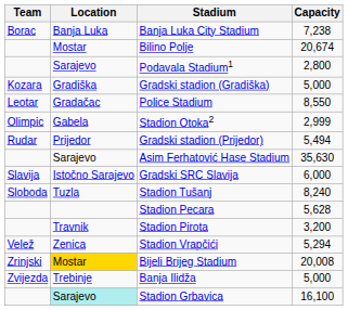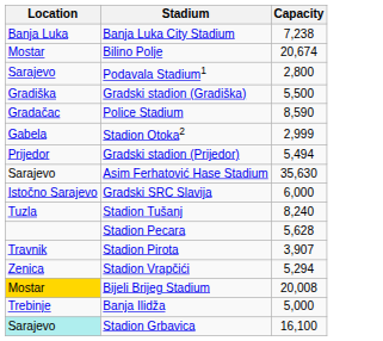 <table class="wikitable sortable">
 <tr>
-<th>Team</th>
 <th>Location</th>
 <th>Stadium</th>
 <th>Capacity</th>
 </tr>
 <tr>
-<td><a href='#'>Borac</a></td>
 <td><a href='#'>Banja Luka</a></td>
 <td><a href='#'>Banja Luka City Stadium</a></td>
 <td style="text-align:center;">7,238</td>
 </tr>
 <tr>
-<td></td>
 <td><a href='#'>Mostar</a></td>
 <td><a href='#'>Bilino Polje</a></td>
 <td style="text-align:center;">20,674</td>
 </tr>
 <tr>
-<td></td>
 <td><a href='#'>Sarajevo</a></td>
 <td><a href='#'>Podavala Stadium</a><sup>1</sup></td>
 <td style="text-align:center;">2,800</td>
 </tr>
 <tr>
-<td><a href='#'>Kozara</a></td>
 <td><a href='#'>Gradiška</a></td>
 <td><a href='#'>Gradski stadion (Gradiška)</a></td>
-<td style="text-align:center;">5,000</td>
+<td style="text-align:center;">5,500</td>
 </tr>
 <tr>
-<td><a href='#'>Leotar</a></td>
 <td><a href='#'>Gradačac</a></td>
 <td><a href='#'>Police Stadium</a></td>
-<td style="text-align:center;">8,550</td>
+<td style="text-align:center;">8,590</td>
 </tr>
 <tr>
-<td><a href='#'>Olimpic</a></td>
 <td><a href='#'>Gabela</a></td>
 <td><a href='#'>Stadion Otoka</a><sup>2</sup></td>
 <td style="text-align:center;">2,999</td>
 </tr>
 <tr>
-<td><a href='#'>Rudar</a></td>
 <td><a href='#'>Prijedor</a></td>
 <td><a href='#'>Gradski stadion (Prijedor)</a></td>
 <td style="text-align:center;">5,494</td>
 </tr>
 <tr>
-<td></td>
 <td>Sarajevo</td>
 <td><a href='#'>Asim Ferhatović Hase Stadium</a></td>
 <td style="text-align:center;">35,630</td>
 </tr>
 <tr>
-<td><a href='#'>Slavija</a></td>
 <td><a href='#'>Istočno Sarajevo</a></td>
 <td><a href='#'>Gradski SRC Slavija</a></td>
 <td style="text-align:center;">6,000</td>
 </tr>
 <tr>
-<td><a href='#'>Sloboda</a></td>
 <td><a href='#'>Tuzla</a></td>
 <td><a href='#'>Stadion Tušanj</a></td>
 <td style="text-align:center;">8,240</td>
 </tr>
 <tr>
 <td></td>
-<td></td>
 <td><a href='#'>Stadion Pecara</a></td>
 <td style="text-align:center;">5,628</td>
 </tr>
 <tr>
-<td></td>
 <td><a href='#'>Travnik</a></td>
 <td><a href='#'>Stadion Pirota</a></td>
-<td style="text-align:center;">3,200</td>
+<td style="text-align:center;">3,907</td>
 </tr>
 <tr>
-<td><a href='#'>Velež</a></td>
 <td><a href='#'>Zenica</a></td>
 <td><a href='#'>Stadion Vrapčići</a></td>
 <td style="text-align:center;">5,294</td>
 </tr>
 <tr>
-<td><a href='#'>Zrinjski</a></td>
 <td style="background: gold;">Mostar</td>
 <td><a href='#'>Bijeli Brijeg Stadium</a></td>
 <td style="text-align:center;">20,008</td>
 </tr>
 <tr>
-<td><a href='#'>Zvijezda</a></td>
 <td><a href='#'>Trebinje</a></td>
 <td><a href='#'>Banja Ilidža</a></td>
 <td style="text-align:center;">5,000</td>
 </tr>
 <tr>
-<td></td>
 <td style="background: paleturquoise;">Sarajevo</td>
 <td><a href='#'>Stadion Grbavica</a></td>
 <td style="text-align:center;">16,100</td>
 </tr>
 </table>
